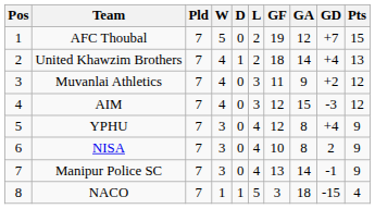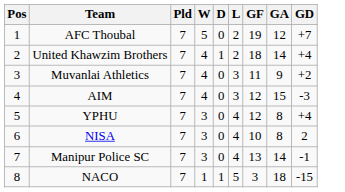 <table class="wikitable" style="text-align:center;">
 <tr>
 <th>Pos</th>
 <th>Team</th>
 <th>Pld</th>
 <th>W</th>
 <th>D</th>
 <th>L</th>
 <th>GF</th>
 <th>GA</th>
 <th>GD</th>
-<th>Pts</th>
 </tr>
 <tr>
 <td style="text-align:center;">1</td>
 <td>AFC Thoubal</td>
 <td>7</td>
 <td>5</td>
 <td>0</td>
 <td>2</td>
 <td>19</td>
 <td>12</td>
 <td>+7</td>
-<td>15</td>
 </tr>
 <tr>
 <td>2</td>
 <td>United Khawzim Brothers</td>
 <td>7</td>
 <td>4</td>
 <td>1</td>
 <td>2</td>
 <td>18</td>
 <td>14</td>
 <td>+4</td>
-<td>13</td>
 </tr>
 <tr>
 <td>3</td>
 <td>Muvanlai Athletics</td>
 <td>7</td>
 <td>4</td>
 <td>0</td>
 <td>3</td>
 <td>11</td>
 <td>9</td>
 <td>+2</td>
-<td>12</td>
 </tr>
 <tr>
 <td>4</td>
 <td>AIM</td>
 <td>7</td>
 <td>4</td>
 <td>0</td>
 <td>3</td>
 <td>12</td>
 <td>15</td>
 <td>-3</td>
-<td>12</td>
 </tr>
 <tr>
 <td>5</td>
 <td>YPHU</td>
 <td>7</td>
 <td>3</td>
 <td>0</td>
 <td>4</td>
 <td>12</td>
 <td>8</td>
 <td>+4</td>
-<td>9</td>
 </tr>
 <tr>
 <td>6</td>
 <td><a href='#'>NISA</a></td>
 <td>7</td>
 <td>3</td>
 <td>0</td>
 <td>4</td>
 <td>10</td>
 <td>8</td>
 <td>2</td>
-<td>9</td>
 </tr>
 <tr>
 <td>7</td>
 <td>Manipur Police SC</td>
 <td>7</td>
 <td>3</td>
 <td>0</td>
 <td>4</td>
 <td>13</td>
 <td>14</td>
 <td>-1</td>
-<td>9</td>
 </tr>
 <tr>
 <td>8</td>
 <td>NACO</td>
 <td>7</td>
 <td>1</td>
 <td>1</td>
 <td>5</td>
 <td>3</td>
 <td>18</td>
 <td>-15</td>
-<td>4</td>
 </tr>
 </table>
